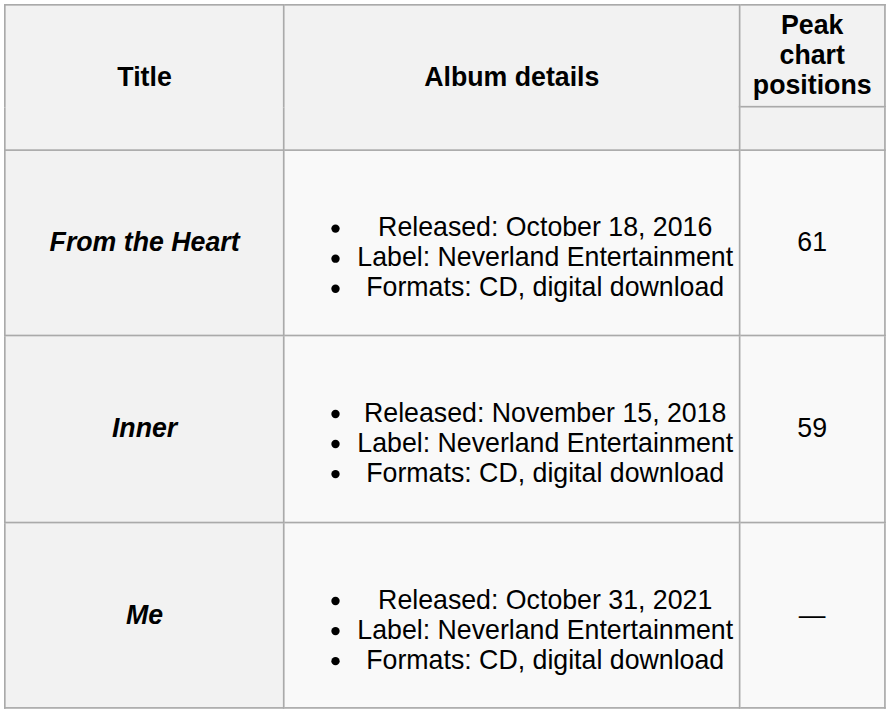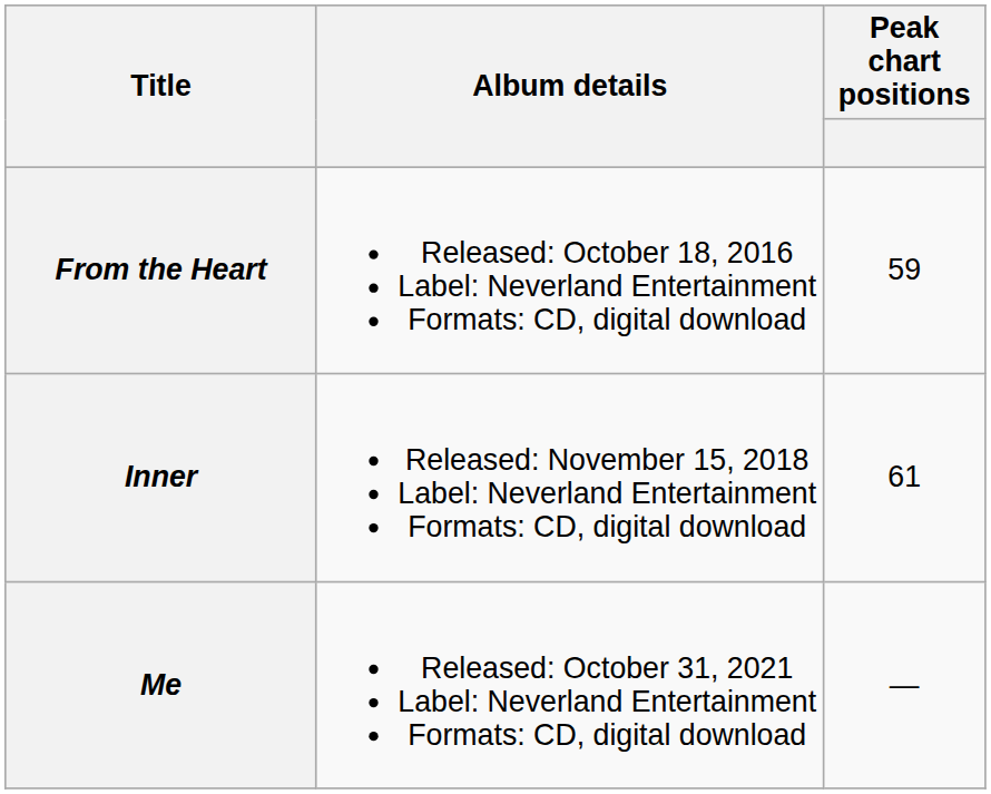 <table class="wikitable plainrowheaders" style="text-align:center">
 <tr>
 <th scope="col" rowspan="2" style="width:10em">Title</th>
 <th scope="col" rowspan="2">Album details</th>
 <th scope="col" colspan="1" style="width:5em">Peak chart positions</th>
 </tr>
 <tr>
 <th><br></th>
 </tr>
 <tr>
 <th scope="row"><em>From the Heart</em></th>
 <td><br><ul><li>Released: October 18, 2016</li><li>Label: Neverland Entertainment</li><li>Formats: CD, digital download</li></ul></td>
-<td>61</td>
+<td>59</td>
 </tr>
 <tr>
 <th scope="row"><em>Inner</em></th>
 <td><br><ul><li>Released: November 15, 2018</li><li>Label: Neverland Entertainment</li><li>Formats: CD, digital download</li></ul></td>
-<td>59</td>
+<td>61</td>
 </tr>
 <tr>
 <th scope="row"><em>Me</em></th>
 <td><br><ul><li>Released: October 31, 2021</li><li>Label: Neverland Entertainment</li><li>Formats: CD, digital download</li></ul></td>
 <td>—</td>
 </tr>
 </table>
